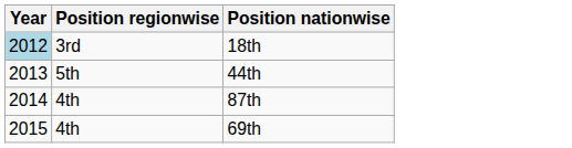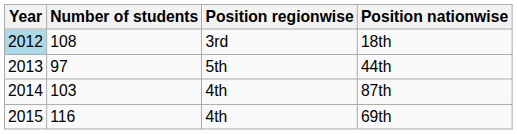 <table class="wikitable">
 <tr>
 <th>Year</th>
+<th>Number of students</th>
 <th>Position regionwise</th>
 <th>Position nationwise</th>
 </tr>
 <tr>
 <td style="background: lightblue;">2012</td>
+<td>108</td>
 <td>3rd</td>
 <td>18th</td>
 </tr>
 <tr>
 <td>2013</td>
+<td>97</td>
 <td>5th</td>
 <td>44th</td>
 </tr>
 <tr>
 <td>2014</td>
+<td>103</td>
 <td>4th</td>
 <td>87th</td>
 </tr>
 <tr>
 <td>2015</td>
+<td>116</td>
 <td>4th</td>
 <td>69th</td>
 </tr>
 </table>
